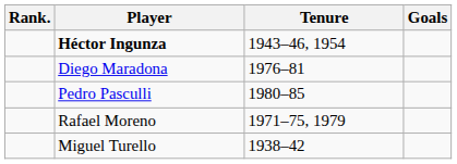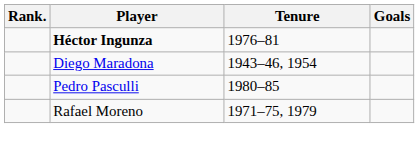 <table class = "wikitable sortable">
 <tr>
 <th>Rank.</th>
 <th width=180px>Player</th>
 <th width=150px>Tenure</th>
 <th>Goals</th>
 </tr>
 <tr>
 <td></td>
 <td> <strong>Héctor Ingunza</strong></td>
-<td>1943–46, 1954</td>
+<td>1976–81</td>
 <td></td>
 </tr>
 <tr>
 <td></td>
 <td> <a href='#'>Diego Maradona</a></td>
-<td>1976–81</td>
+<td>1943–46, 1954</td>
 <td></td>
 </tr>
 <tr>
 <td></td>
 <td> <a href='#'>Pedro Pasculli</a></td>
 <td>1980–85</td>
 <td></td>
 </tr>
 <tr>
 <td></td>
 <td> Rafael Moreno</td>
 <td>1971–75, 1979</td>
 <td></td>
 </tr>
-<tr>
-<td></td>
-<td> Miguel Turello</td>
-<td>1938–42</td>
-<td></td>
-</tr>
 </table>
